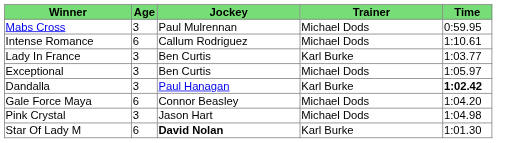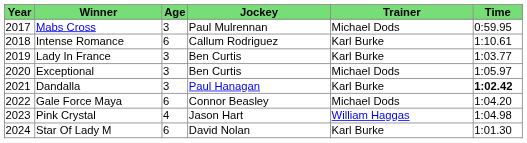 <table class = "sortable" | border="1" style="border-collapse: collapse; font-size:90%">
 <tr bgcolor="#77dd77" align="center">
+<th style="width:36px"><strong>Year</strong></th>
 <th style="width:160px"><strong>Winner</strong></th>
 <th style="width:30px"><strong>Age</strong></th>
 <th style="width:180px"><strong>Jockey</strong></th>
 <th style="width:180px"><strong>Trainer</strong></th>
 <th style="width:60px"><strong>Time</strong></th>
 </tr>
 <tr>
+<td>2017</td>
 <td><a href='#'>Mabs Cross</a></td>
 <td>3</td>
 <td>Paul Mulrennan</td>
 <td>Michael Dods</td>
 <td>0:59.95</td>
 </tr>
 <tr>
+<td>2018</td>
 <td>Intense Romance</td>
 <td>6</td>
 <td>Callum Rodriguez</td>
-<td>Michael Dods</td>
+<td>Karl Burke</td>
 <td>1:10.61</td>
 </tr>
 <tr>
+<td>2019</td>
 <td>Lady In France</td>
 <td>3</td>
 <td>Ben Curtis</td>
 <td>Karl Burke</td>
 <td>1:03.77</td>
 </tr>
 <tr>
+<td>2020</td>
 <td>Exceptional</td>
 <td>3</td>
 <td>Ben Curtis</td>
 <td>Michael Dods</td>
 <td>1:05.97</td>
 </tr>
 <tr>
+<td>2021</td>
 <td>Dandalla</td>
 <td>3</td>
 <td><a href='#'>Paul Hanagan</a></td>
 <td>Karl Burke</td>
 <td><strong>1:02.42</strong></td>
 </tr>
 <tr>
+<td>2022</td>
 <td>Gale Force Maya</td>
 <td>6</td>
 <td>Connor Beasley</td>
 <td>Michael Dods</td>
 <td>1:04.20</td>
 </tr>
 <tr>
+<td>2023</td>
 <td>Pink Crystal</td>
-<td>3</td>
+<td>4</td>
 <td>Jason Hart</td>
-<td>Michael Dods</td>
+<td><a href='#'>William Haggas</a></td>
 <td>1:04.98</td>
 </tr>
 <tr>
+<td>2024</td>
 <td>Star Of Lady M</td>
 <td>6</td>
-<td><strong>David Nolan</strong></td>
+<td>David Nolan</td>
 <td>Karl Burke</td>
 <td>1:01.30</td>
 </tr>
 </table>
